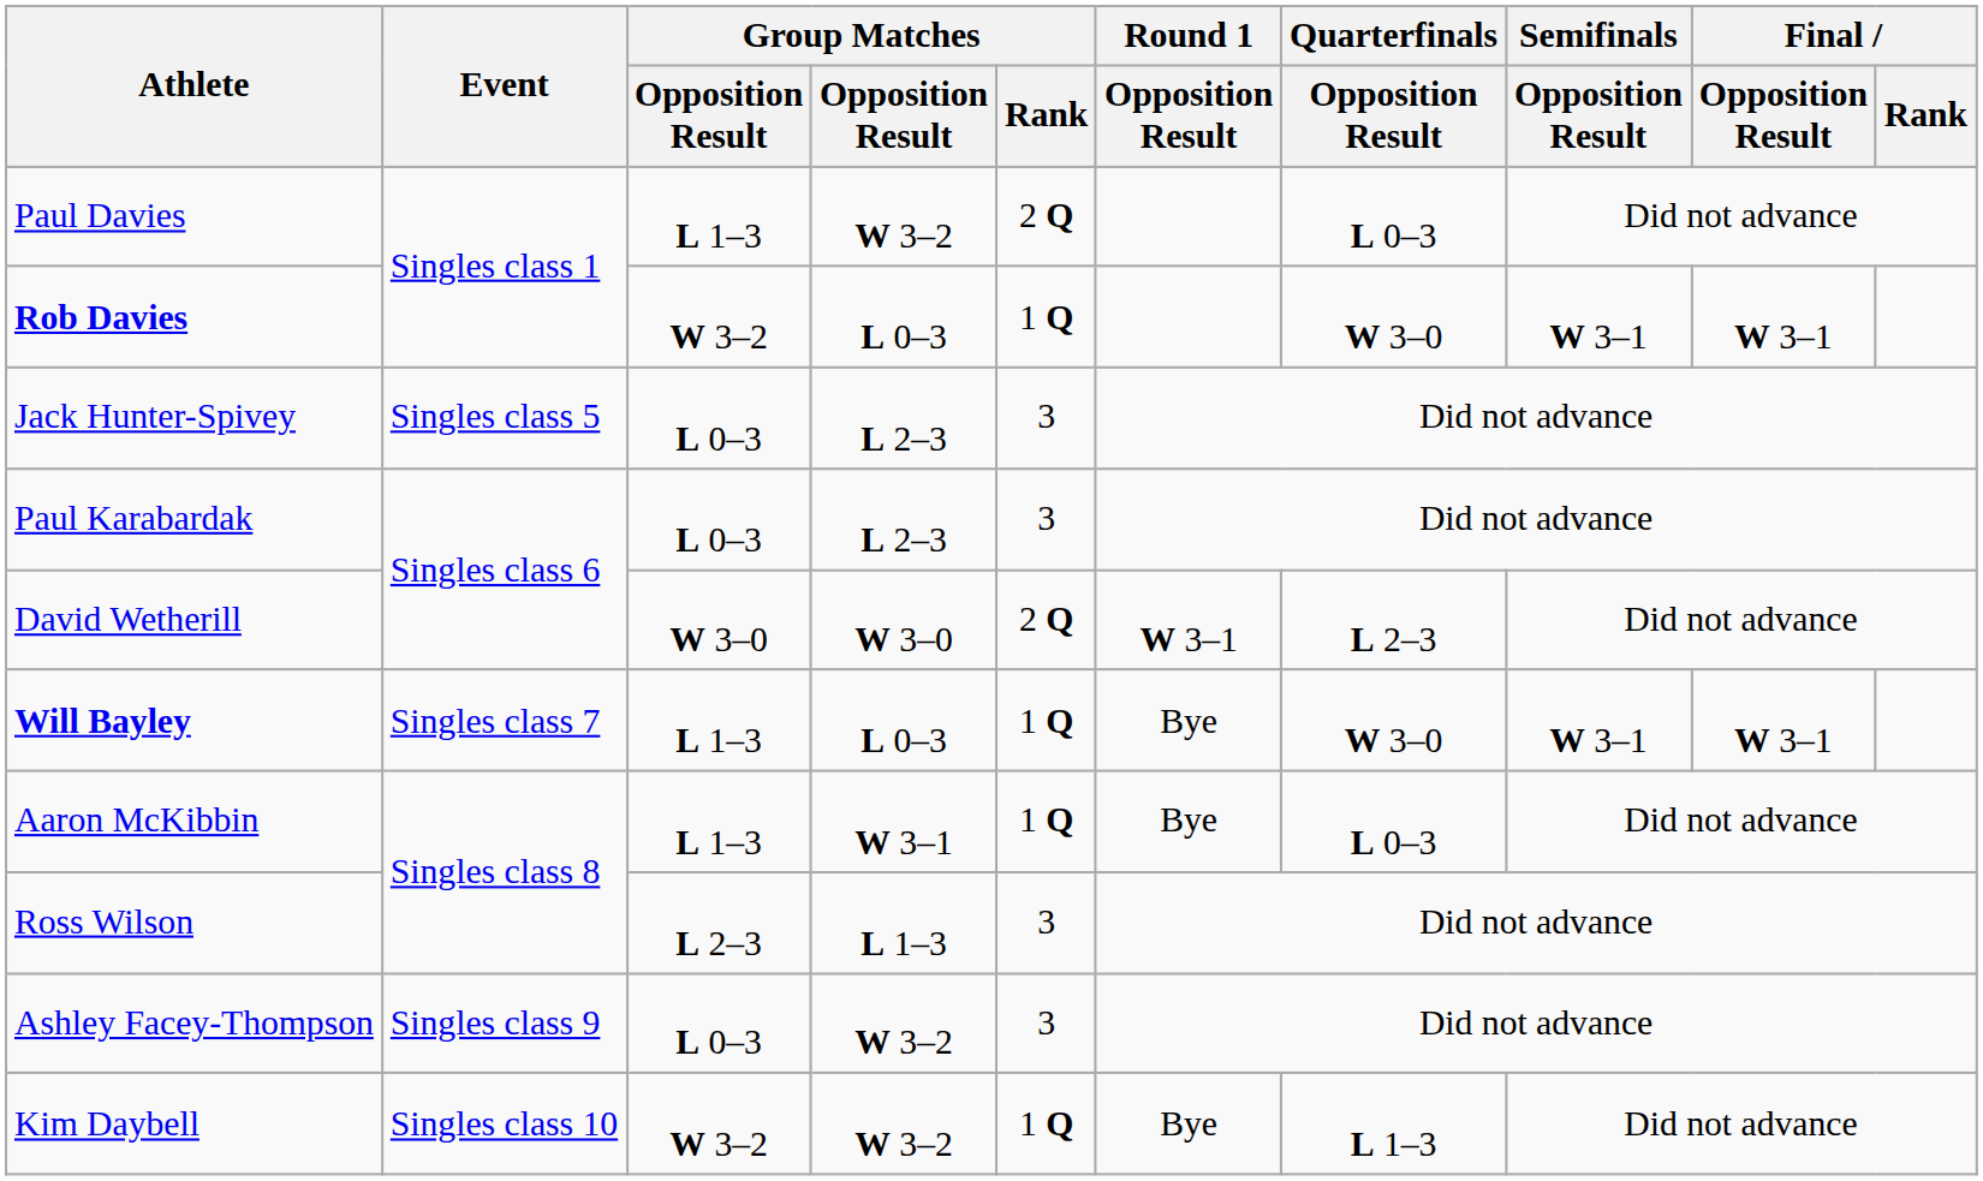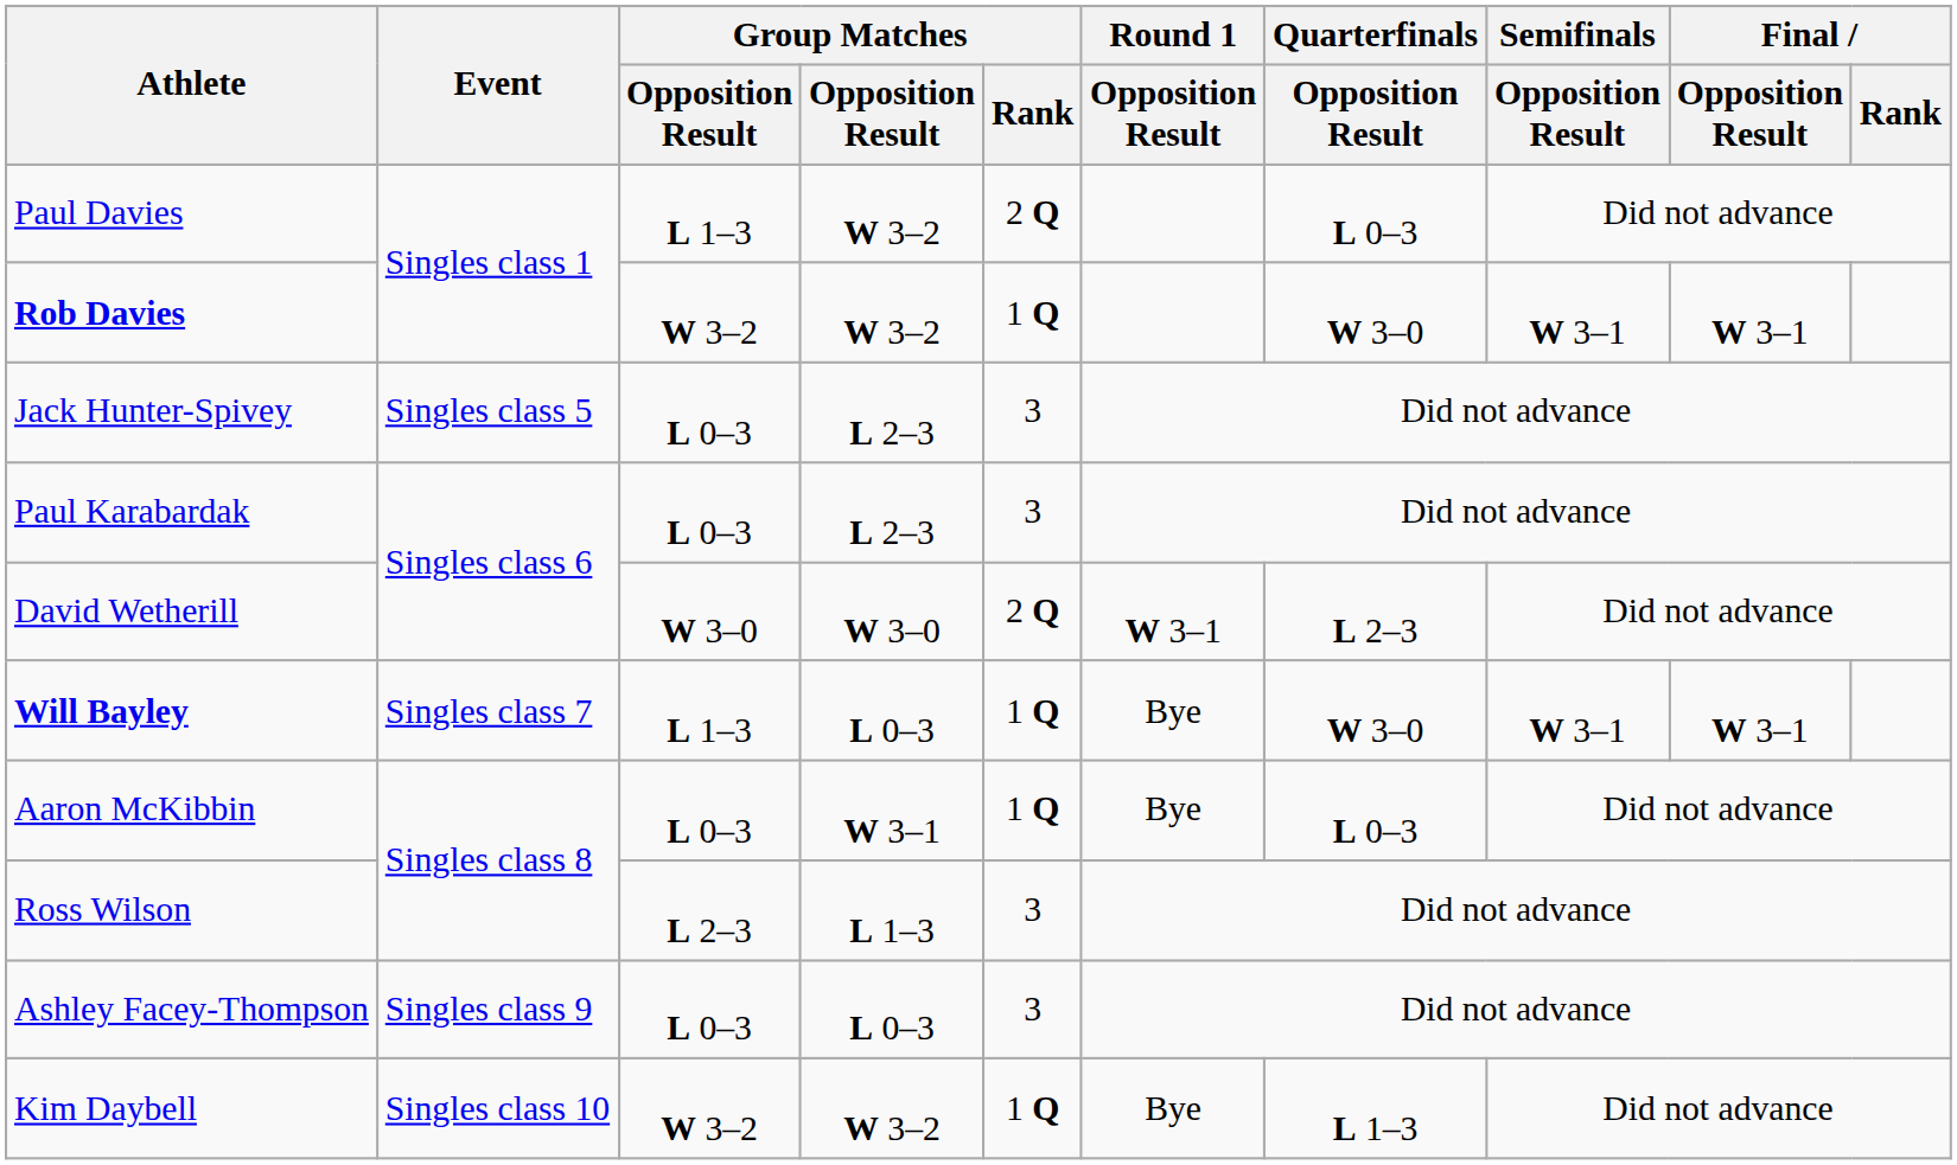 <table class=wikitable style="font-size:90%">
 <tr>
 <th rowspan="2">Athlete</th>
 <th rowspan="2">Event</th>
 <th colspan="3">Group Matches</th>
 <th>Round 1</th>
 <th>Quarterfinals</th>
 <th>Semifinals</th>
 <th colspan="2">Final / </th>
 </tr>
 <tr>
 <th>Opposition<br>Result</th>
 <th>Opposition<br>Result</th>
 <th>Rank</th>
 <th>Opposition<br>Result</th>
 <th>Opposition<br>Result</th>
 <th>Opposition<br>Result</th>
 <th>Opposition<br>Result</th>
 <th>Rank</th>
 </tr>
 <tr align=center>
 <td align=left><a href='#'>Paul Davies</a></td>
 <td style="text-align:left;" rowspan="2"><a href='#'>Singles class 1</a></td>
 <td><br><strong>L</strong> 1–3</td>
 <td><br><strong>W</strong> 3–2</td>
 <td>2 <strong>Q</strong></td>
 <td></td>
 <td><br><strong>L</strong> 0–3</td>
 <td colspan="3">Did not advance</td>
 </tr>
 <tr align=center>
 <td align=left><strong><a href='#'>Rob Davies</a></strong></td>
 <td><br><strong>W</strong> 3–2</td>
-<td><br><strong>L</strong> 0–3</td>
+<td><br><strong>W</strong> 3–2</td>
 <td>1 <strong>Q</strong></td>
 <td></td>
 <td><br><strong>W</strong> 3–0</td>
 <td><br><strong>W</strong> 3–1</td>
 <td><br><strong>W</strong> 3–1</td>
 <td></td>
 </tr>
 <tr align=center>
 <td align=left><a href='#'>Jack Hunter-Spivey</a></td>
 <td align=left><a href='#'>Singles class 5</a></td>
 <td><br><strong>L</strong> 0–3</td>
 <td><br><strong>L</strong> 2–3</td>
 <td>3</td>
 <td colspan="5">Did not advance</td>
 </tr>
 <tr align=center>
 <td align=left><a href='#'>Paul Karabardak</a></td>
 <td style="text-align:left;" rowspan="2"><a href='#'>Singles class 6</a></td>
 <td><br><strong>L</strong> 0–3</td>
 <td><br><strong>L</strong> 2–3</td>
 <td>3</td>
 <td colspan="5">Did not advance</td>
 </tr>
 <tr align=center>
 <td align=left><a href='#'>David Wetherill</a></td>
 <td><br><strong>W</strong> 3–0</td>
 <td><br><strong>W</strong> 3–0</td>
 <td>2 <strong>Q</strong></td>
 <td><br><strong>W</strong> 3–1</td>
 <td><br><strong>L</strong> 2–3</td>
 <td colspan="3">Did not advance</td>
 </tr>
 <tr align=center>
 <td align=left><strong><a href='#'>Will Bayley</a></strong></td>
 <td align=left><a href='#'>Singles class 7</a></td>
 <td><br><strong>L</strong> 1–3</td>
 <td><br><strong>L</strong> 0–3</td>
 <td>1 <strong>Q</strong></td>
 <td>Bye</td>
 <td><br><strong>W</strong> 3–0</td>
 <td><br><strong>W</strong> 3–1</td>
 <td><br><strong>W</strong> 3–1</td>
 <td></td>
 </tr>
 <tr align=center>
 <td align=left><a href='#'>Aaron McKibbin</a></td>
 <td style="text-align:left;" rowspan="2"><a href='#'>Singles class 8</a></td>
-<td><br><strong>L</strong> 1–3</td>
+<td><br> <strong>L</strong> 0–3</td>
 <td><br><strong>W</strong> 3–1</td>
 <td>1 <strong>Q</strong></td>
 <td>Bye</td>
 <td><br><strong>L</strong> 0–3</td>
 <td colspan="3">Did not advance</td>
 </tr>
 <tr align=center>
 <td align=left><a href='#'>Ross Wilson</a></td>
 <td><br><strong>L</strong> 2–3</td>
 <td><br><strong>L</strong> 1–3</td>
 <td>3</td>
 <td colspan="5">Did not advance</td>
 </tr>
 <tr align=center>
 <td align=left><a href='#'>Ashley Facey-Thompson</a></td>
 <td align=left><a href='#'>Singles class 9</a></td>
 <td><br> <strong>L</strong> 0–3</td>
-<td><br><strong>W</strong> 3–2</td>
+<td><br><strong>L</strong> 0–3</td>
 <td>3</td>
 <td colspan="5">Did not advance</td>
 </tr>
 <tr align=center>
 <td align=left><a href='#'>Kim Daybell</a></td>
 <td align=left><a href='#'>Singles class 10</a></td>
 <td><br><strong>W</strong> 3–2</td>
 <td><br><strong>W</strong> 3–2</td>
 <td>1 <strong>Q</strong></td>
 <td>Bye</td>
 <td><br><strong>L</strong> 1–3</td>
 <td colspan="3">Did not advance</td>
 </tr>
 </table>
